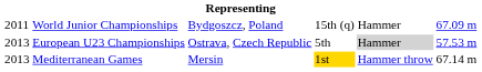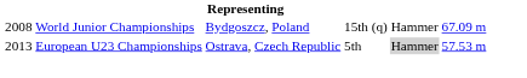 <table>
 <tr>
 <th colspan="6">Representing </th>
 </tr>
 <tr>
-<td>2011</td>
+<td>2008</td>
 <td><a href='#'>World Junior Championships</a></td>
 <td><a href='#'>Bydgoszcz</a>, <a href='#'>Poland</a></td>
 <td>15th (q)</td>
 <td>Hammer</td>
 <td><a href='#'>67.09 m</a></td>
 </tr>
 <tr>
 <td>2013</td>
 <td><a href='#'>European U23 Championships</a></td>
 <td><a href='#'>Ostrava</a>, <a href='#'>Czech Republic</a></td>
 <td>5th</td>
 <td style="background: lightgrey;">Hammer</td>
 <td><a href='#'>57.53 m</a></td>
 </tr>
-<tr>
-<td rowspan=1>2013</td>
-<td rowspan=1 align=left><a href='#'>Mediterranean Games</a></td>
-<td rowspan=1 align=left> <a href='#'>Mersin</a></td>
-<td bgcolor=gold>1st</td>
-<td><a href='#'>Hammer throw</a></td>
-<td>67.14 m</td>
-</tr>
 </table>
